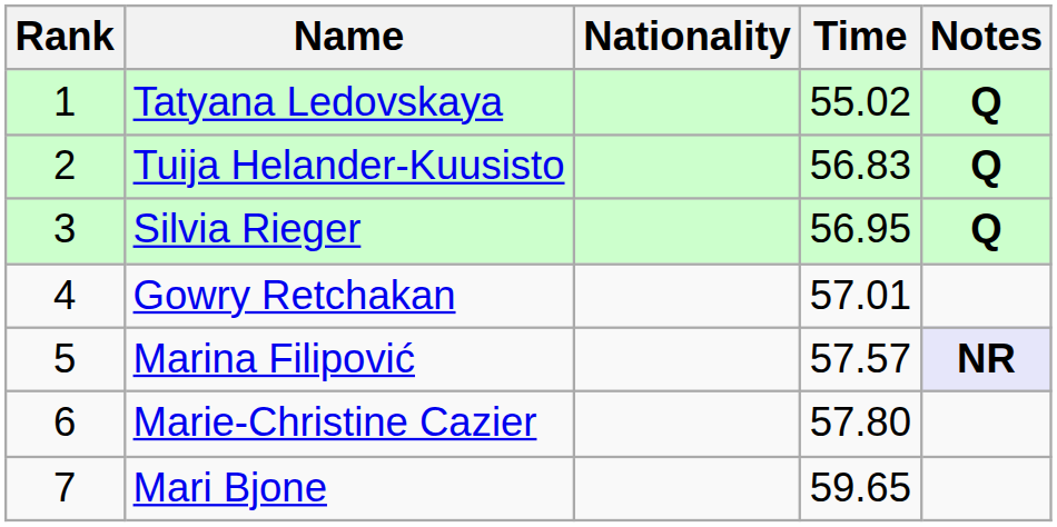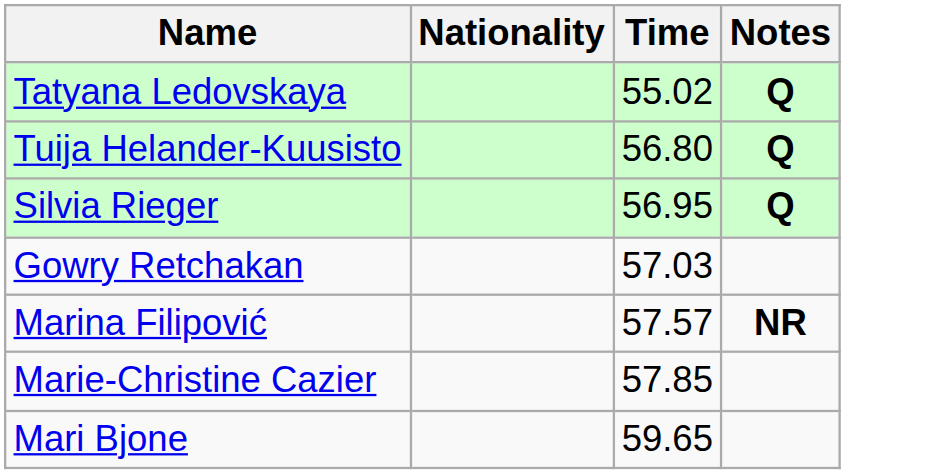 <table class="wikitable sortable" style="text-align:center">
 <tr>
-<th>Rank</th>
 <th>Name</th>
 <th>Nationality</th>
 <th>Time</th>
 <th>Notes</th>
 </tr>
 <tr bgcolor=ccffcc>
-<td>1</td>
 <td align=left><a href='#'>Tatyana Ledovskaya</a></td>
 <td align=left></td>
 <td>55.02</td>
 <td><strong>Q</strong></td>
 </tr>
 <tr bgcolor=ccffcc>
-<td>2</td>
 <td align=left><a href='#'>Tuija Helander-Kuusisto</a></td>
 <td align=left></td>
-<td>56.83</td>
+<td>56.80</td>
 <td><strong>Q</strong></td>
 </tr>
 <tr bgcolor=ccffcc>
-<td>3</td>
 <td align=left><a href='#'>Silvia Rieger</a></td>
 <td align=left></td>
 <td>56.95</td>
 <td><strong>Q</strong></td>
 </tr>
 <tr>
-<td>4</td>
 <td align=left><a href='#'>Gowry Retchakan</a></td>
 <td align=left></td>
-<td>57.01</td>
+<td>57.03</td>
 <td></td>
 </tr>
 <tr>
-<td>5</td>
 <td align=left><a href='#'>Marina Filipović</a></td>
 <td align=left></td>
 <td>57.57</td>
-<td style="background: lavender;"><strong>NR</strong></td>
+<td><strong>NR</strong></td>
 </tr>
 <tr>
-<td>6</td>
 <td align=left><a href='#'>Marie-Christine Cazier</a></td>
 <td align=left></td>
-<td>57.80</td>
+<td>57.85</td>
 <td></td>
 </tr>
 <tr>
-<td>7</td>
 <td align=left><a href='#'>Mari Bjone</a></td>
 <td align=left></td>
 <td>59.65</td>
 <td></td>
 </tr>
 </table>
